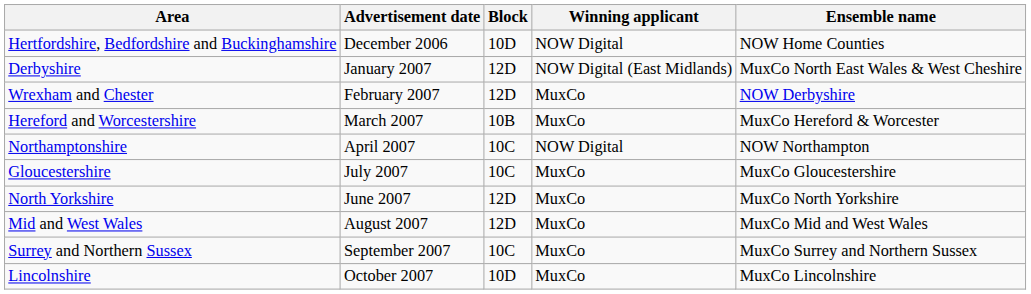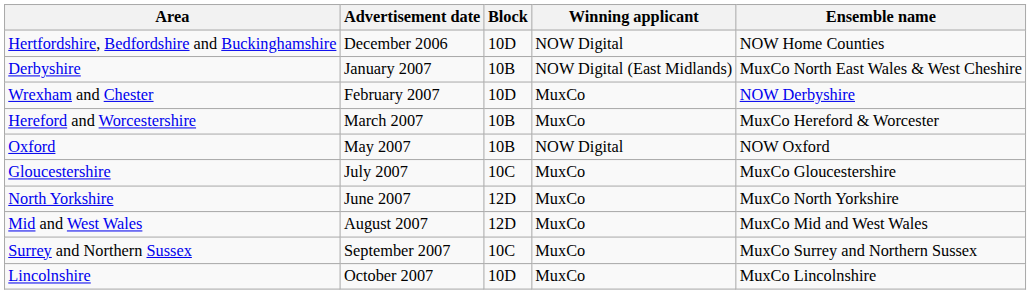 <table class="wikitable sortable">
 <tr>
 <th>Area</th>
 <th>Advertisement date</th>
 <th>Block</th>
 <th>Winning applicant</th>
 <th>Ensemble name</th>
 </tr>
 <tr>
 <td><a href='#'>Hertfordshire</a>, <a href='#'>Bedfordshire</a> and <a href='#'>Buckinghamshire</a></td>
 <td>December 2006</td>
 <td>10D</td>
 <td>NOW Digital</td>
 <td>NOW Home Counties</td>
 </tr>
 <tr>
 <td><a href='#'>Derbyshire</a></td>
 <td>January 2007</td>
-<td>12D</td>
+<td>10B</td>
 <td>NOW Digital (East Midlands)</td>
 <td>MuxCo North East Wales & West Cheshire</td>
 </tr>
 <tr>
 <td><a href='#'>Wrexham</a> and <a href='#'>Chester</a></td>
 <td>February 2007</td>
-<td>12D</td>
+<td>10D</td>
 <td>MuxCo</td>
 <td><a href='#'>NOW Derbyshire</a></td>
 </tr>
 <tr>
 <td><a href='#'>Hereford</a> and <a href='#'>Worcestershire</a></td>
 <td>March 2007</td>
 <td>10B</td>
 <td>MuxCo</td>
 <td>MuxCo Hereford & Worcester</td>
 </tr>
 <tr>
-<td><a href='#'>Northamptonshire</a></td>
-<td>April 2007</td>
-<td>10C</td>
+<td><a href='#'>Oxford</a></td>
+<td>May 2007</td>
+<td>10B</td>
 <td>NOW Digital</td>
-<td>NOW Northampton</td>
+<td>NOW Oxford</td>
 </tr>
 <tr>
 <td><a href='#'>Gloucestershire</a></td>
 <td>July 2007</td>
 <td>10C</td>
 <td>MuxCo</td>
 <td>MuxCo Gloucestershire</td>
 </tr>
 <tr>
 <td><a href='#'>North Yorkshire</a></td>
 <td>June 2007</td>
 <td>12D</td>
 <td>MuxCo</td>
 <td>MuxCo North Yorkshire</td>
 </tr>
 <tr>
 <td><a href='#'>Mid</a> and <a href='#'>West Wales</a></td>
 <td>August 2007</td>
 <td>12D</td>
 <td>MuxCo</td>
 <td>MuxCo Mid and West Wales</td>
 </tr>
 <tr>
 <td><a href='#'>Surrey</a> and Northern <a href='#'>Sussex</a></td>
 <td>September 2007</td>
 <td>10C</td>
 <td>MuxCo</td>
 <td>MuxCo Surrey and Northern Sussex</td>
 </tr>
 <tr>
 <td><a href='#'>Lincolnshire</a></td>
 <td>October 2007</td>
 <td>10D</td>
 <td>MuxCo</td>
 <td>MuxCo Lincolnshire</td>
 </tr>
 </table>
